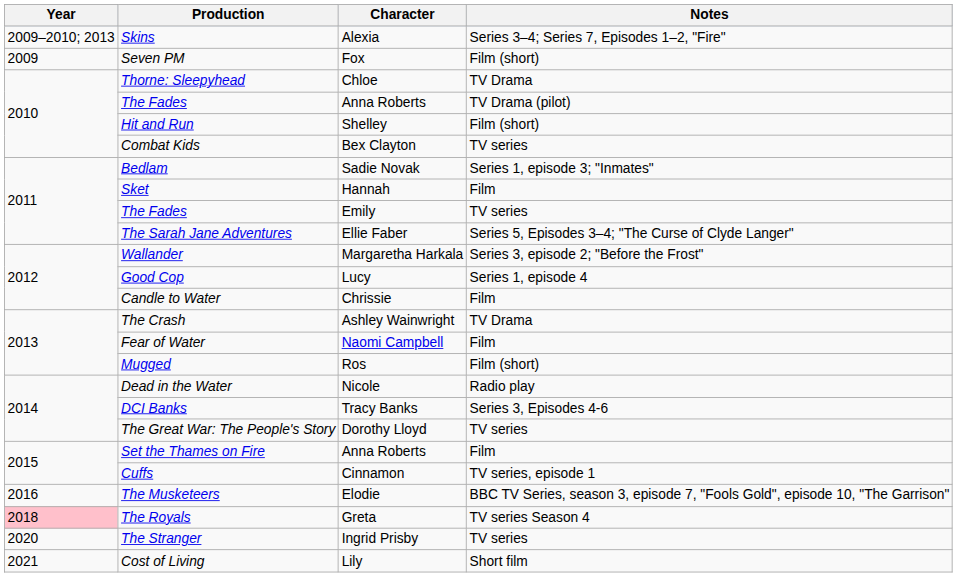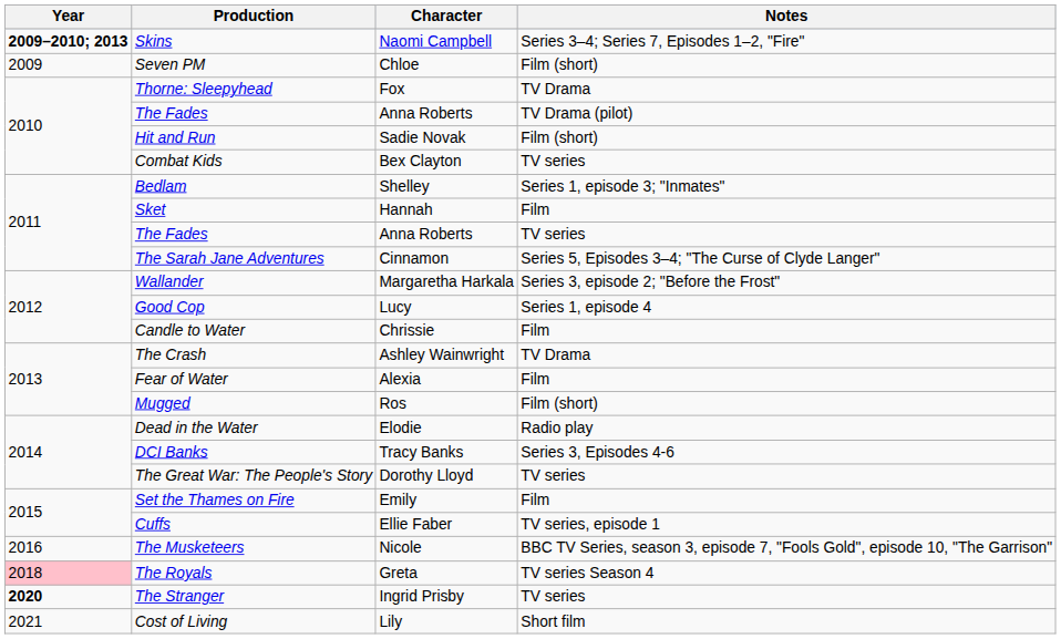 <table class="wikitable">
 <tr style="background:#b0c4de;">
 <th>Year</th>
 <th>Production</th>
 <th>Character</th>
 <th>Notes</th>
 </tr>
 <tr>
-<td>2009–2010; 2013</td>
+<td><strong>2009–2010; 2013</strong></td>
 <td><em><a href='#'>Skins</a></em></td>
-<td>Alexia</td>
+<td><a href='#'>Naomi Campbell</a></td>
 <td>Series 3–4; Series 7, Episodes 1–2, "Fire"</td>
 </tr>
 <tr>
 <td>2009</td>
 <td><em>Seven PM</em></td>
-<td>Fox</td>
+<td>Chloe</td>
 <td>Film (short)</td>
 </tr>
 <tr>
 <td rowspan=4>2010</td>
 <td><em><a href='#'>Thorne: Sleepyhead</a></em></td>
-<td>Chloe</td>
+<td>Fox</td>
 <td>TV Drama</td>
 </tr>
 <tr>
 <td><em><a href='#'>The Fades</a></em></td>
 <td>Anna Roberts</td>
 <td>TV Drama (pilot)</td>
 </tr>
 <tr>
 <td><em><a href='#'>Hit and Run</a></em></td>
-<td>Shelley</td>
+<td>Sadie Novak</td>
 <td>Film (short)</td>
 </tr>
 <tr>
 <td><em>Combat Kids</em></td>
 <td>Bex Clayton</td>
 <td>TV series</td>
 </tr>
 <tr>
 <td rowspan=4>2011</td>
 <td><em><a href='#'>Bedlam</a></em></td>
-<td>Sadie Novak</td>
+<td>Shelley</td>
 <td>Series 1, episode 3; "Inmates"</td>
 </tr>
 <tr>
 <td><em><a href='#'>Sket</a></em></td>
 <td>Hannah</td>
 <td>Film</td>
 </tr>
 <tr>
 <td><em><a href='#'>The Fades</a></em></td>
-<td>Emily</td>
+<td>Anna Roberts</td>
 <td>TV series</td>
 </tr>
 <tr>
 <td><em><a href='#'>The Sarah Jane Adventures</a></em></td>
-<td>Ellie Faber</td>
+<td>Cinnamon</td>
 <td>Series 5, Episodes 3–4; "The Curse of Clyde Langer"</td>
 </tr>
 <tr>
 <td rowspan=3>2012</td>
 <td><em><a href='#'>Wallander</a></em></td>
 <td>Margaretha Harkala</td>
 <td>Series 3, episode 2; "Before the Frost"</td>
 </tr>
 <tr>
 <td><em><a href='#'>Good Cop</a></em></td>
 <td>Lucy</td>
 <td>Series 1, episode 4</td>
 </tr>
 <tr>
 <td><em>Candle to Water</em></td>
 <td>Chrissie</td>
 <td>Film</td>
 </tr>
 <tr>
 <td rowspan=3>2013</td>
 <td><em>The Crash</em></td>
 <td>Ashley Wainwright</td>
 <td>TV Drama</td>
 </tr>
 <tr>
 <td><em>Fear of Water</em></td>
-<td><a href='#'>Naomi Campbell</a></td>
+<td>Alexia</td>
 <td>Film</td>
 </tr>
 <tr>
 <td><em><a href='#'>Mugged</a></em></td>
 <td>Ros</td>
 <td>Film (short)</td>
 </tr>
 <tr>
 <td rowspan=3>2014</td>
 <td><em>Dead in the Water</em></td>
-<td>Nicole</td>
+<td>Elodie</td>
 <td>Radio play</td>
 </tr>
 <tr>
 <td><em><a href='#'>DCI Banks</a></em></td>
 <td>Tracy Banks</td>
 <td>Series 3, Episodes 4-6</td>
 </tr>
 <tr>
 <td><em>The Great War: The People's Story</em></td>
 <td>Dorothy Lloyd</td>
 <td>TV series</td>
 </tr>
 <tr>
 <td rowspan=2>2015</td>
 <td><em><a href='#'>Set the Thames on Fire</a></em></td>
-<td>Anna Roberts</td>
+<td>Emily</td>
 <td>Film</td>
 </tr>
 <tr>
 <td><em><a href='#'>Cuffs</a></em></td>
-<td>Cinnamon</td>
+<td>Ellie Faber</td>
 <td>TV series, episode 1</td>
 </tr>
 <tr>
 <td>2016</td>
 <td><em><a href='#'>The Musketeers</a></em></td>
-<td>Elodie</td>
+<td>Nicole</td>
 <td>BBC TV Series, season 3, episode 7, "Fools Gold", episode 10, "The Garrison"</td>
 </tr>
 <tr>
 <td style="background: pink;">2018</td>
 <td><em><a href='#'>The Royals</a></em></td>
 <td>Greta</td>
 <td>TV series Season 4</td>
 </tr>
 <tr>
-<td>2020</td>
+<td><strong>2020</strong></td>
 <td><em><a href='#'>The Stranger</a></em></td>
 <td>Ingrid Prisby</td>
 <td TV series>TV series</td>
 </tr>
 <tr>
 <td>2021</td>
 <td><em>Cost of Living</em></td>
 <td>Lily</td>
 <td>Short film</td>
 </tr>
 </table>
